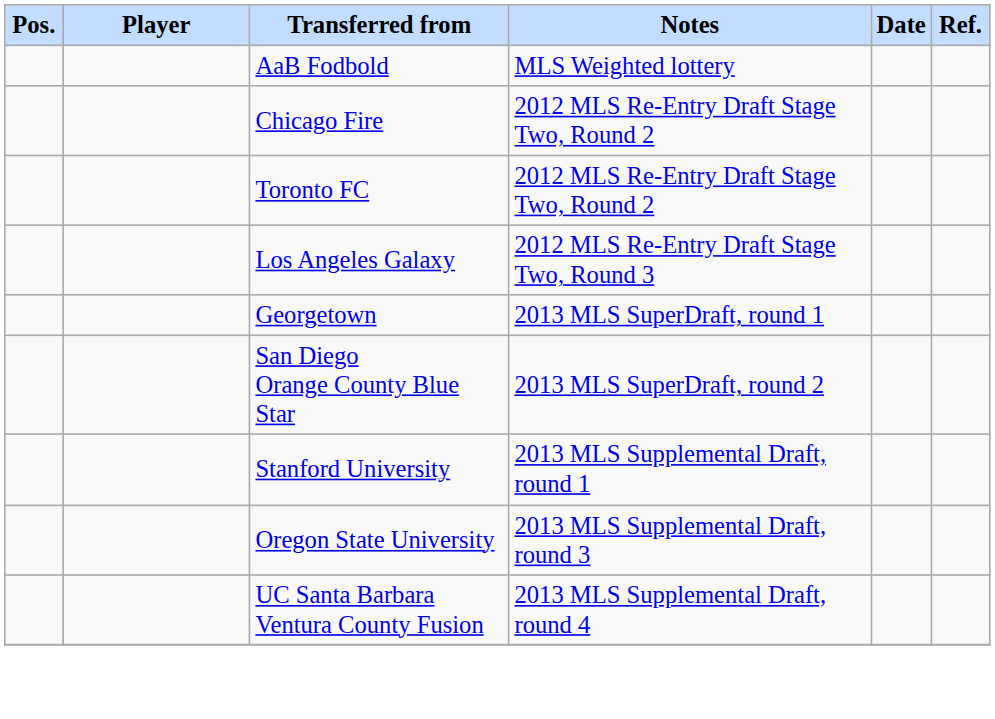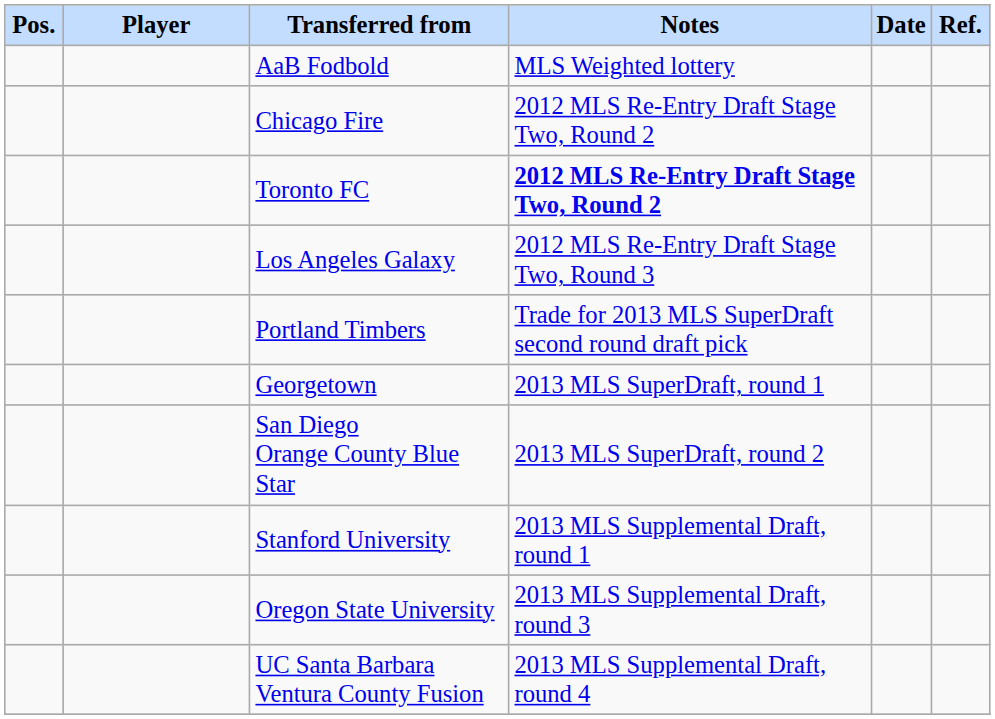 <table class="wikitable sortable" style="text-align:left; font-size:95%;">
 <tr>
 <th style="background:#c2ddff; width:30px;"><strong>Pos.</strong></th>
 <th style="background:#c2ddff; width:150px;"><strong>Player</strong></th>
 <th style="background:#c2ddff; width:200px;"><strong>Transferred from</strong></th>
 <th style="background:#c2ddff; width:300px;"><strong>Notes</strong></th>
 <th style="background:#c2ddff; width:30px;"><strong>Date</strong></th>
 <th style="background:#c2ddff; width:30px;"><strong>Ref.</strong></th>
 </tr>
 <tr>
 <td align=center></td>
 <td></td>
 <td> <a href='#'>AaB Fodbold</a></td>
 <td><a href='#'>MLS Weighted lottery</a></td>
 <td></td>
 </tr>
 <tr>
 <td align=center></td>
 <td></td>
 <td> <a href='#'>Chicago Fire</a></td>
 <td><a href='#'>2012 MLS Re-Entry Draft Stage Two, Round 2</a></td>
 <td></td>
 <td></td>
 </tr>
 <tr>
 <td align=center></td>
 <td></td>
 <td> <a href='#'>Toronto FC</a></td>
-<td><a href='#'>2012 MLS Re-Entry Draft Stage Two, Round 2</a></td>
+<td><strong><a href='#'>2012 MLS Re-Entry Draft Stage Two, Round 2</a></strong></td>
 <td></td>
 <td></td>
 </tr>
 <tr>
 <td align=center></td>
 <td></td>
 <td> <a href='#'>Los Angeles Galaxy</a></td>
 <td><a href='#'>2012 MLS Re-Entry Draft Stage Two, Round 3</a></td>
+<td></td>
+<td></td>
+</tr>
+<tr>
+<td align=center></td>
+<td></td>
+<td> <a href='#'>Portland Timbers</a></td>
+<td><a href='#'>Trade for 2013 MLS SuperDraft second round draft pick</a></td>
 <td></td>
 <td></td>
 </tr>
 <tr>
 <td align=center></td>
 <td></td>
 <td> <a href='#'>Georgetown</a></td>
 <td><a href='#'>2013 MLS SuperDraft, round 1</a></td>
 <td></td>
 <td></td>
 </tr>
 <tr>
 <td align=center></td>
 <td></td>
 <td> <a href='#'>San Diego</a><br>  <a href='#'>Orange County Blue Star</a></td>
 <td><a href='#'>2013 MLS SuperDraft, round 2</a></td>
 <td></td>
 </tr>
 <tr>
 <td align=center></td>
 <td></td>
 <td> <a href='#'>Stanford University</a><br></td>
 <td><a href='#'>2013 MLS Supplemental Draft, round 1</a></td>
 <td></td>
 <td></td>
 </tr>
 <tr>
 <td align=center></td>
 <td></td>
 <td> <a href='#'>Oregon State University</a><br></td>
 <td><a href='#'>2013 MLS Supplemental Draft, round 3</a></td>
 <td></td>
 <td></td>
 </tr>
 <tr>
 <td align=center></td>
 <td></td>
 <td> <a href='#'>UC Santa Barbara</a><br> <a href='#'>Ventura County Fusion</a></td>
 <td><a href='#'>2013 MLS Supplemental Draft, round 4</a></td>
 <td></td>
 <td></td>
 </tr>
 <tr>
 </tr>
 </table>
